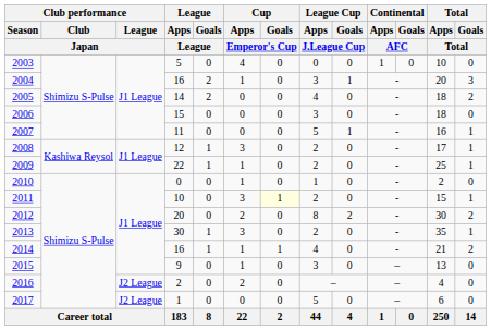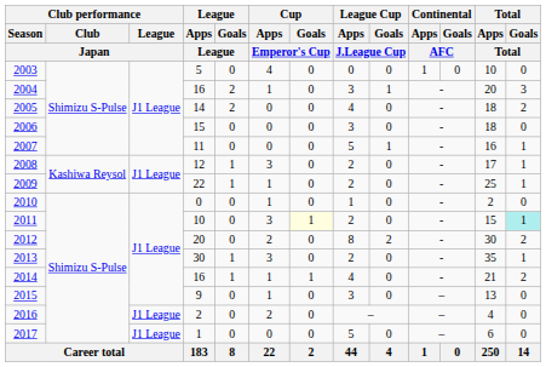 <table class="wikitable" style="text-align:center">
 <tr>
 <th colspan=3>Club performance</th>
 <th colspan=2>League</th>
 <th colspan=2>Cup</th>
 <th colspan=2>League Cup</th>
 <th colspan=2>Continental</th>
 <th colspan=2>Total</th>
 </tr>
 <tr>
 <th>Season</th>
 <th>Club</th>
 <th>League</th>
 <th>Apps</th>
 <th>Goals</th>
 <th>Apps</th>
 <th>Goals</th>
 <th>Apps</th>
 <th>Goals</th>
 <th>Apps</th>
 <th>Goals</th>
 <th>Apps</th>
 <th>Goals</th>
 </tr>
 <tr>
 <th colspan=3>Japan</th>
 <th colspan=2>League</th>
 <th colspan=2><a href='#'>Emperor's Cup</a></th>
 <th colspan=2><a href='#'>J.League Cup</a></th>
 <th colspan=2><a href='#'>AFC</a></th>
 <th colspan=2>Total</th>
 </tr>
 <tr>
 <td><a href='#'>2003</a></td>
 <td rowspan="5"><a href='#'>Shimizu S-Pulse</a></td>
 <td rowspan="5"><a href='#'>J1 League</a></td>
 <td>5</td>
 <td>0</td>
 <td>4</td>
 <td>0</td>
 <td>0</td>
 <td>0</td>
 <td>1</td>
 <td>0</td>
 <td>10</td>
 <td>0</td>
 </tr>
 <tr>
 <td><a href='#'>2004</a></td>
 <td>16</td>
 <td>2</td>
 <td>1</td>
 <td>0</td>
 <td>3</td>
 <td>1</td>
 <td colspan="2">-</td>
 <td>20</td>
 <td>3</td>
 </tr>
 <tr>
 <td><a href='#'>2005</a></td>
 <td>14</td>
 <td>2</td>
 <td>0</td>
 <td>0</td>
 <td>4</td>
 <td>0</td>
 <td colspan="2">-</td>
 <td>18</td>
 <td>2</td>
 </tr>
 <tr>
 <td><a href='#'>2006</a></td>
 <td>15</td>
 <td>0</td>
 <td>0</td>
 <td>0</td>
 <td>3</td>
 <td>0</td>
 <td colspan="2">-</td>
 <td>18</td>
 <td>0</td>
 </tr>
 <tr>
 <td><a href='#'>2007</a></td>
 <td>11</td>
 <td>0</td>
 <td>0</td>
 <td>0</td>
 <td>5</td>
 <td>1</td>
 <td colspan="2">-</td>
 <td>16</td>
 <td>1</td>
 </tr>
 <tr>
 <td><a href='#'>2008</a></td>
 <td rowspan="2"><a href='#'>Kashiwa Reysol</a></td>
 <td rowspan="2"><a href='#'>J1 League</a></td>
 <td>12</td>
 <td>1</td>
 <td>3</td>
 <td>0</td>
 <td>2</td>
 <td>0</td>
 <td colspan="2">-</td>
 <td>17</td>
 <td>1</td>
 </tr>
 <tr>
 <td><a href='#'>2009</a></td>
 <td>22</td>
 <td>1</td>
 <td>1</td>
 <td>0</td>
 <td>2</td>
 <td>0</td>
 <td colspan="2">-</td>
 <td>25</td>
 <td>1</td>
 </tr>
 <tr>
 <td><a href='#'>2010</a></td>
 <td rowspan="8"><a href='#'>Shimizu S-Pulse</a></td>
 <td rowspan="6"><a href='#'>J1 League</a></td>
 <td>0</td>
 <td>0</td>
 <td>1</td>
 <td>0</td>
 <td>1</td>
 <td>0</td>
 <td colspan="2">-</td>
 <td>2</td>
 <td>0</td>
 </tr>
 <tr>
 <td><a href='#'>2011</a></td>
 <td>10</td>
 <td>0</td>
 <td>3</td>
 <td style="background: lightyellow;">1</td>
 <td>2</td>
 <td>0</td>
 <td colspan="2">-</td>
 <td>15</td>
-<td>1</td>
+<td style="background: paleturquoise;">1</td>
 </tr>
 <tr>
 <td><a href='#'>2012</a></td>
 <td>20</td>
 <td>0</td>
 <td>2</td>
 <td>0</td>
 <td>8</td>
 <td>2</td>
 <td colspan="2">-</td>
 <td>30</td>
 <td>2</td>
 </tr>
 <tr>
 <td><a href='#'>2013</a></td>
 <td>30</td>
 <td>1</td>
 <td>3</td>
 <td>0</td>
 <td>2</td>
 <td>0</td>
 <td colspan="2">-</td>
 <td>35</td>
 <td>1</td>
 </tr>
 <tr>
 <td><a href='#'>2014</a></td>
 <td>16</td>
 <td>1</td>
 <td>1</td>
 <td>1</td>
 <td>4</td>
 <td>0</td>
 <td colspan="2">-</td>
 <td>21</td>
 <td>2</td>
 </tr>
 <tr>
 <td><a href='#'>2015</a></td>
 <td>9</td>
 <td>0</td>
 <td>1</td>
 <td>0</td>
 <td>3</td>
 <td>0</td>
 <td colspan="2">–</td>
 <td>13</td>
 <td>0</td>
 </tr>
 <tr>
 <td><a href='#'>2016</a></td>
-<td><a href='#'>J2 League</a></td>
+<td><a href='#'>J1 League</a></td>
 <td>2</td>
 <td>0</td>
 <td>2</td>
 <td>0</td>
 <td colspan="2">–</td>
 <td colspan="2">–</td>
 <td>4</td>
 <td>0</td>
 </tr>
 <tr>
 <td><a href='#'>2017</a></td>
-<td><a href='#'>J2 League</a></td>
+<td><a href='#'>J1 League</a></td>
 <td>1</td>
 <td>0</td>
 <td>0</td>
 <td>0</td>
 <td>5</td>
 <td>0</td>
 <td colspan="2">–</td>
 <td>6</td>
 <td>0</td>
 </tr>
 <tr>
 <th colspan=3>Career total</th>
 <th>183</th>
 <th>8</th>
 <th>22</th>
 <th>2</th>
 <th>44</th>
 <th>4</th>
 <th>1</th>
 <th>0</th>
 <th>250</th>
 <th>14</th>
 </tr>
 </table>
